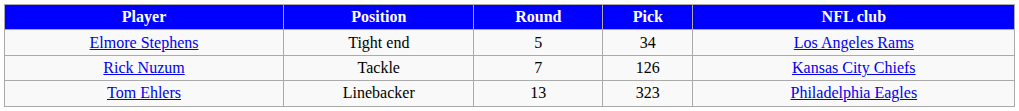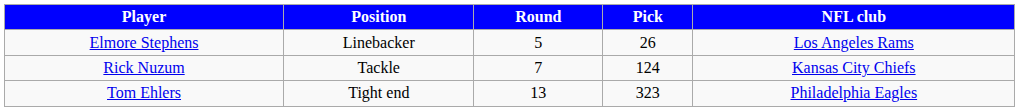 <table class="wikitable" width="80%">
 <tr align="center"  style="background: blue;color:#FFFFFF;">
 <td><strong>Player</strong></td>
 <td><strong>Position</strong></td>
 <td><strong>Round</strong></td>
 <td><strong>Pick</strong></td>
 <td><strong>NFL club</strong></td>
 </tr>
 <tr align="center" bgcolor="">
 <td><a href='#'>Elmore Stephens</a></td>
-<td>Tight end</td>
+<td>Linebacker</td>
 <td>5</td>
-<td>34</td>
+<td>26</td>
 <td><a href='#'>Los Angeles Rams</a></td>
 </tr>
 <tr align="center" bgcolor="">
 <td><a href='#'>Rick Nuzum</a></td>
 <td>Tackle</td>
 <td>7</td>
-<td>126</td>
+<td>124</td>
 <td><a href='#'>Kansas City Chiefs</a></td>
 </tr>
 <tr align="center" bgcolor="">
 <td><a href='#'>Tom Ehlers</a></td>
-<td>Linebacker</td>
+<td>Tight end</td>
 <td>13</td>
 <td>323</td>
 <td><a href='#'>Philadelphia Eagles</a></td>
 </tr>
 <tr align="center" bgcolor="">
 </tr>
 </table>
